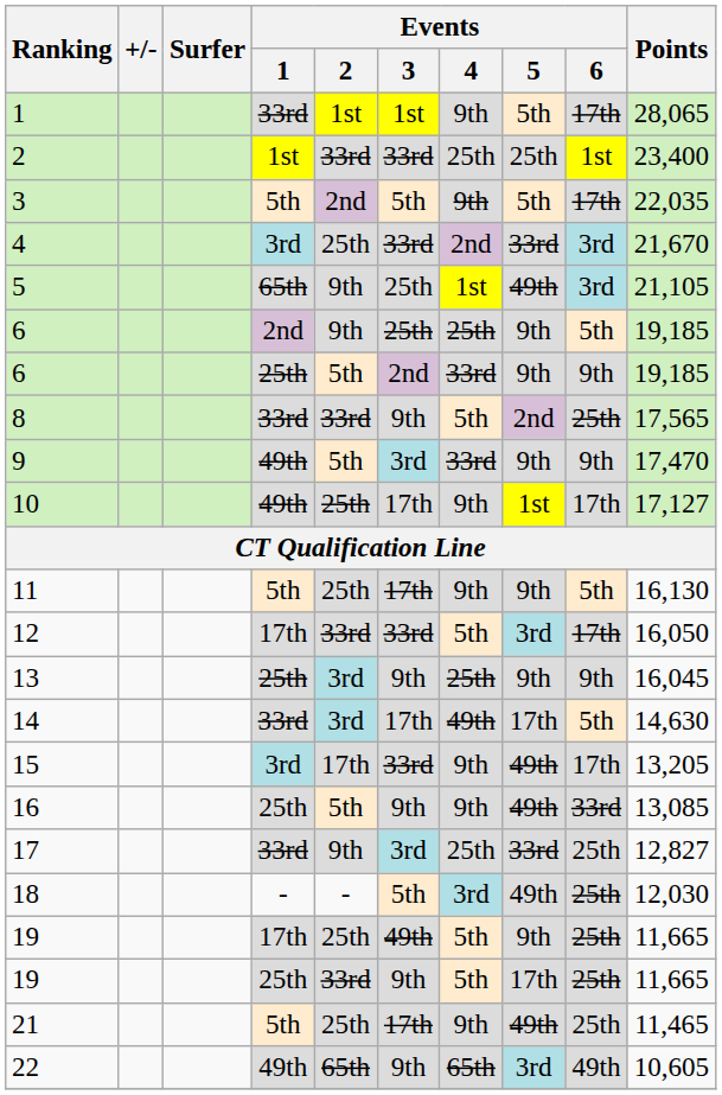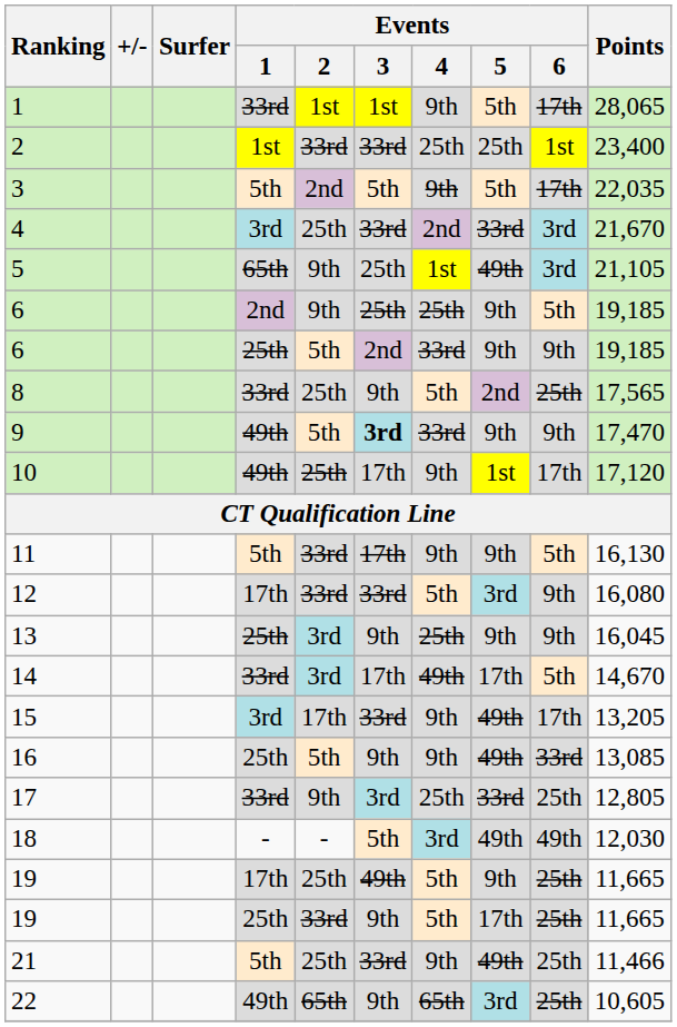 <table class="wikitable" style="text-align: center;">
 <tr>
 <th rowspan="2">Ranking</th>
 <th rowspan="2">+/-</th>
 <th rowspan="2">Surfer</th>
 <th colspan="6">Events</th>
 <th rowspan="2">Points</th>
 </tr>
 <tr>
 <th><span> 1</span></th>
 <th><span> 2</span></th>
 <th><span> 3</span></th>
 <th><span> 4</span></th>
 <th><span> 5</span></th>
 <th><span> 6</span></th>
 </tr>
 <tr>
 <td style="text-align:left; background:#d0f0c0;">1</td>
 <td style="background:#d0f0c0;"></td>
 <td style="text-align:left; background:#d0f0c0;"></td>
 <td style="background:#dcdcdc;"><s>33rd</s></td>
 <td style="background:yellow;">1st</td>
 <td style="background:yellow;">1st</td>
 <td style="background:#dcdcdc;">9th</td>
 <td style="background:#ffebcd;">5th</td>
 <td style="background:#dcdcdc;"><s>17th</s></td>
 <td style="background:#d0f0c0;">28,065</td>
 </tr>
 <tr>
 <td style="text-align:left; background:#d0f0c0;">2</td>
 <td style="background:#d0f0c0;"></td>
 <td style="text-align:left; background:#d0f0c0;"></td>
 <td style="background:yellow;">1st</td>
 <td style="background:#dcdcdc;"><s>33rd</s></td>
 <td style="background:#dcdcdc;"><s>33rd</s></td>
 <td style="background:#dcdcdc;">25th</td>
 <td style="background:#dcdcdc;">25th</td>
 <td style="background:yellow;">1st</td>
 <td style="background:#d0f0c0;">23,400</td>
 </tr>
 <tr>
 <td style="text-align:left; background:#d0f0c0;">3</td>
 <td style="background:#d0f0c0;"></td>
 <td style="text-align:left; background:#d0f0c0;"></td>
 <td style="background:#ffebcd;">5th</td>
 <td style="background:thistle;">2nd</td>
 <td style="background:#ffebcd;">5th</td>
 <td style="background:#dcdcdc;"><s>9th</s></td>
 <td style="background:#ffebcd;">5th</td>
 <td style="background:#dcdcdc;"><s>17th</s></td>
 <td style="background:#d0f0c0;">22,035</td>
 </tr>
 <tr>
 <td style="text-align:left; background:#d0f0c0;">4</td>
 <td style="background:#d0f0c0;"></td>
 <td style="text-align:left; background:#d0f0c0;"></td>
 <td style="background:#b0e0e6;">3rd</td>
 <td style="background:#dcdcdc;">25th</td>
 <td style="background:#dcdcdc;"><s>33rd</s></td>
 <td style="background:thistle;">2nd</td>
 <td style="background:#dcdcdc;"><s>33rd</s></td>
 <td style="background:#b0e0e6;">3rd</td>
 <td style="background:#d0f0c0;">21,670</td>
 </tr>
 <tr>
 <td style="text-align:left; background:#d0f0c0;">5</td>
 <td style="background:#d0f0c0;"></td>
 <td style="text-align:left; background:#d0f0c0;"></td>
 <td style="background:#dcdcdc;"><s>65th</s></td>
 <td style="background:#dcdcdc;">9th</td>
 <td style="background:#dcdcdc;">25th</td>
 <td style="background:yellow;">1st</td>
 <td style="background:#dcdcdc;"><s>49th</s></td>
 <td style="background:#b0e0e6;">3rd</td>
 <td style="background:#d0f0c0;">21,105</td>
 </tr>
 <tr>
 <td style="text-align:left; background:#d0f0c0;">6</td>
 <td style="background:#d0f0c0;"></td>
 <td style="text-align:left; background:#d0f0c0;"></td>
 <td style="background:thistle;">2nd</td>
 <td style="background:#dcdcdc;">9th</td>
 <td style="background:#dcdcdc;"><s>25th</s></td>
 <td style="background:#dcdcdc;"><s>25th</s></td>
 <td style="background:#dcdcdc;">9th</td>
 <td style="background:#ffebcd;">5th</td>
 <td style="background:#d0f0c0;">19,185</td>
 </tr>
 <tr>
 <td style="text-align:left; background:#d0f0c0;">6</td>
 <td style="background:#d0f0c0;"></td>
 <td style="text-align:left; background:#d0f0c0;"></td>
 <td style="background:#dcdcdc;"><s>25th</s></td>
 <td style="background:#ffebcd;">5th</td>
 <td style="background:thistle;">2nd</td>
 <td style="background:#dcdcdc;"><s>33rd</s></td>
 <td style="background:#dcdcdc;">9th</td>
 <td style="background:#dcdcdc;">9th</td>
 <td style="background:#d0f0c0;">19,185</td>
 </tr>
 <tr>
 <td style="text-align:left; background:#d0f0c0;">8</td>
 <td style="background:#d0f0c0;"></td>
 <td style="text-align:left; background:#d0f0c0;"></td>
 <td style="background:#dcdcdc;"><s>33rd</s></td>
-<td style="background:#dcdcdc;"><s>33rd</s></td>
+<td style="background:#dcdcdc;">25th</td>
 <td style="background:#dcdcdc;">9th</td>
 <td style="background:#ffebcd;">5th</td>
 <td style="background:thistle;">2nd</td>
 <td style="background:#dcdcdc;"><s>25th</s></td>
 <td style="background:#d0f0c0;">17,565</td>
 </tr>
 <tr>
 <td style="text-align:left; background:#d0f0c0;">9</td>
 <td style="background:#d0f0c0;"></td>
 <td style="text-align:left; background:#d0f0c0;"></td>
 <td style="background:#dcdcdc;"><s>49th</s></td>
 <td style="background:#ffebcd;">5th</td>
-<td style="background:#b0e0e6;">3rd</td>
+<td style="background:#b0e0e6;"><strong>3rd</strong></td>
 <td style="background:#dcdcdc;"><s>33rd</s></td>
 <td style="background:#dcdcdc;">9th</td>
 <td style="background:#dcdcdc;">9th</td>
 <td style="background:#d0f0c0;">17,470</td>
 </tr>
 <tr>
 <td style="text-align:left; background:#d0f0c0;">10</td>
 <td style="background:#d0f0c0;"></td>
 <td style="text-align:left; background:#d0f0c0;"></td>
 <td style="background:#dcdcdc;"><s>49th</s></td>
 <td style="background:#dcdcdc;"><s>25th</s></td>
 <td style="background:#dcdcdc;">17th</td>
 <td style="background:#dcdcdc;">9th</td>
 <td style="background:yellow;">1st</td>
 <td style="background:#dcdcdc;">17th</td>
-<td style="background:#d0f0c0;">17,127</td>
+<td style="background:#d0f0c0;">17,120</td>
 </tr>
 <tr>
 <th colspan="10"><em>CT Qualification Line</em></th>
 </tr>
 <tr>
 <td style=text-align:left>11</td>
 <td></td>
 <td style=text-align:left></td>
 <td style="background:#ffebcd;">5th</td>
-<td style="background:#dcdcdc;">25th</td>
+<td style="background:#dcdcdc;"><s>33rd</s></td>
 <td style="background:#dcdcdc;"><s>17th</s></td>
 <td style="background:#dcdcdc;">9th</td>
 <td style="background:#dcdcdc;">9th</td>
 <td style="background:#ffebcd;">5th</td>
 <td style=>16,130</td>
 </tr>
 <tr>
 <td style=text-align:left>12</td>
 <td></td>
 <td style=text-align:left></td>
 <td style="background:#dcdcdc;">17th</td>
 <td style="background:#dcdcdc;"><s>33rd</s></td>
 <td style="background:#dcdcdc;"><s>33rd</s></td>
 <td style="background:#ffebcd;">5th</td>
 <td style="background:#b0e0e6;">3rd</td>
-<td style="background:#dcdcdc;"><s>17th</s></td>
-<td style=>16,050</td>
+<td style="background:#dcdcdc;">9th</td>
+<td style=>16,080</td>
 </tr>
 <tr>
 <td style=text-align:left>13</td>
 <td></td>
 <td style=text-align:left></td>
 <td style="background:#dcdcdc;"><s>25th</s></td>
 <td style="background:#b0e0e6;">3rd</td>
 <td style="background:#dcdcdc;">9th</td>
 <td style="background:#dcdcdc;"><s>25th</s></td>
 <td style="background:#dcdcdc;">9th</td>
 <td style="background:#dcdcdc;">9th</td>
 <td style=>16,045</td>
 </tr>
 <tr>
 <td style=text-align:left>14</td>
 <td></td>
 <td style=text-align:left></td>
 <td style="background:#dcdcdc;"><s>33rd</s></td>
 <td style="background:#b0e0e6;">3rd</td>
 <td style="background:#dcdcdc;">17th</td>
 <td style="background:#dcdcdc;"><s>49th</s></td>
 <td style="background:#dcdcdc;">17th</td>
 <td style="background:#ffebcd;">5th</td>
-<td style=>14,630</td>
+<td style=>14,670</td>
 </tr>
 <tr>
 <td style=text-align:left>15</td>
 <td></td>
 <td style=text-align:left></td>
 <td style="background:#b0e0e6;">3rd</td>
 <td style="background:#dcdcdc;">17th</td>
 <td style="background:#dcdcdc;"><s>33rd</s></td>
 <td style="background:#dcdcdc;">9th</td>
 <td style="background:#dcdcdc;"><s>49th</s></td>
 <td style="background:#dcdcdc;">17th</td>
 <td style=>13,205</td>
 </tr>
 <tr>
 <td style=text-align:left>16</td>
 <td></td>
 <td style=text-align:left></td>
 <td style="background:#dcdcdc;">25th</td>
 <td style="background:#ffebcd;">5th</td>
 <td style="background:#dcdcdc;">9th</td>
 <td style="background:#dcdcdc;">9th</td>
 <td style="background:#dcdcdc;"><s>49th</s></td>
 <td style="background:#dcdcdc;"><s>33rd</s></td>
 <td style=>13,085</td>
 </tr>
 <tr>
 <td style=text-align:left>17</td>
 <td></td>
 <td style=text-align:left></td>
 <td style="background:#dcdcdc;"><s>33rd</s></td>
 <td style="background:#dcdcdc;">9th</td>
 <td style="background:#b0e0e6;">3rd</td>
 <td style="background:#dcdcdc;">25th</td>
 <td style="background:#dcdcdc;"><s>33rd</s></td>
 <td style="background:#dcdcdc;">25th</td>
-<td style=>12,827</td>
+<td style=>12,805</td>
 </tr>
 <tr>
 <td style=text-align:left>18</td>
 <td></td>
 <td style=text-align:left></td>
 <td>-</td>
 <td>-</td>
 <td style="background:#ffebcd;">5th</td>
 <td style="background:#b0e0e6;">3rd</td>
 <td style="background:#dcdcdc;">49th</td>
-<td style="background:#dcdcdc;"><s>25th</s></td>
+<td style="background:#dcdcdc;">49th</td>
 <td style=>12,030</td>
 </tr>
 <tr>
 <td style=text-align:left>19</td>
 <td></td>
 <td style=text-align:left></td>
 <td style="background:#dcdcdc;">17th</td>
 <td style="background:#dcdcdc;">25th</td>
 <td style="background:#dcdcdc;"><s>49th</s></td>
 <td style="background:#ffebcd;">5th</td>
 <td style="background:#dcdcdc;">9th</td>
 <td style="background:#dcdcdc;"><s>25th</s></td>
 <td style=>11,665</td>
 </tr>
 <tr>
 <td style=text-align:left>19</td>
 <td></td>
 <td style=text-align:left></td>
 <td style="background:#dcdcdc;">25th</td>
 <td style="background:#dcdcdc;"><s>33rd</s></td>
 <td style="background:#dcdcdc;">9th</td>
 <td style="background:#ffebcd;">5th</td>
 <td style="background:#dcdcdc;">17th</td>
 <td style="background:#dcdcdc;"><s>25th</s></td>
 <td style=>11,665</td>
 </tr>
 <tr>
 <td style=text-align:left>21</td>
 <td></td>
 <td style=text-align:left></td>
 <td style="background:#ffebcd;">5th</td>
 <td style="background:#dcdcdc;">25th</td>
-<td style="background:#dcdcdc;"><s>17th</s></td>
+<td style="background:#dcdcdc;"><s>33rd</s></td>
 <td style="background:#dcdcdc;">9th</td>
 <td style="background:#dcdcdc;"><s>49th</s></td>
 <td style="background:#dcdcdc;">25th</td>
-<td style=>11,465</td>
+<td style=>11,466</td>
 </tr>
 <tr>
 <td style=text-align:left>22</td>
 <td></td>
 <td style=text-align:left></td>
 <td style="background:#dcdcdc;">49th</td>
 <td style="background:#dcdcdc;"><s>65th</s></td>
 <td style="background:#dcdcdc;">9th</td>
 <td style="background:#dcdcdc;"><s>65th</s></td>
 <td style="background:#b0e0e6;">3rd</td>
-<td style="background:#dcdcdc;">49th</td>
+<td style="background:#dcdcdc;"><s>25th</s></td>
 <td style=>10,605</td>
 </tr>
 <tr>
 </tr>
 </table>
